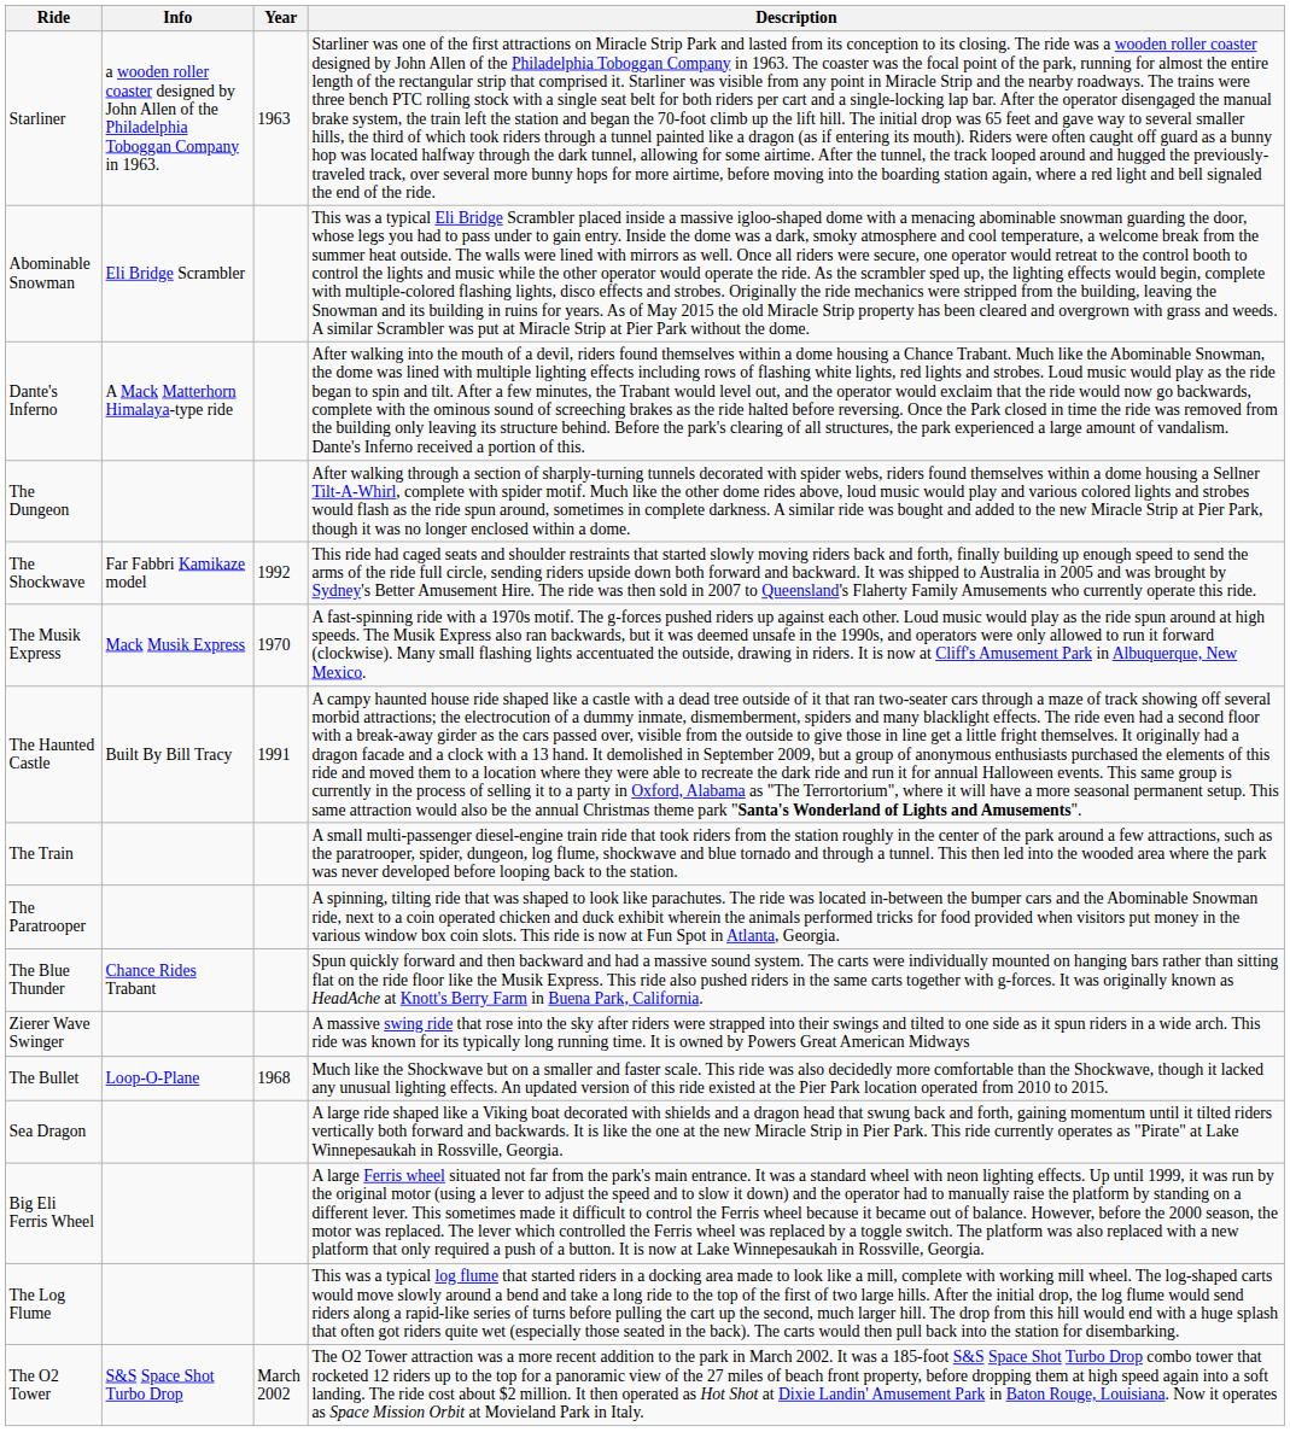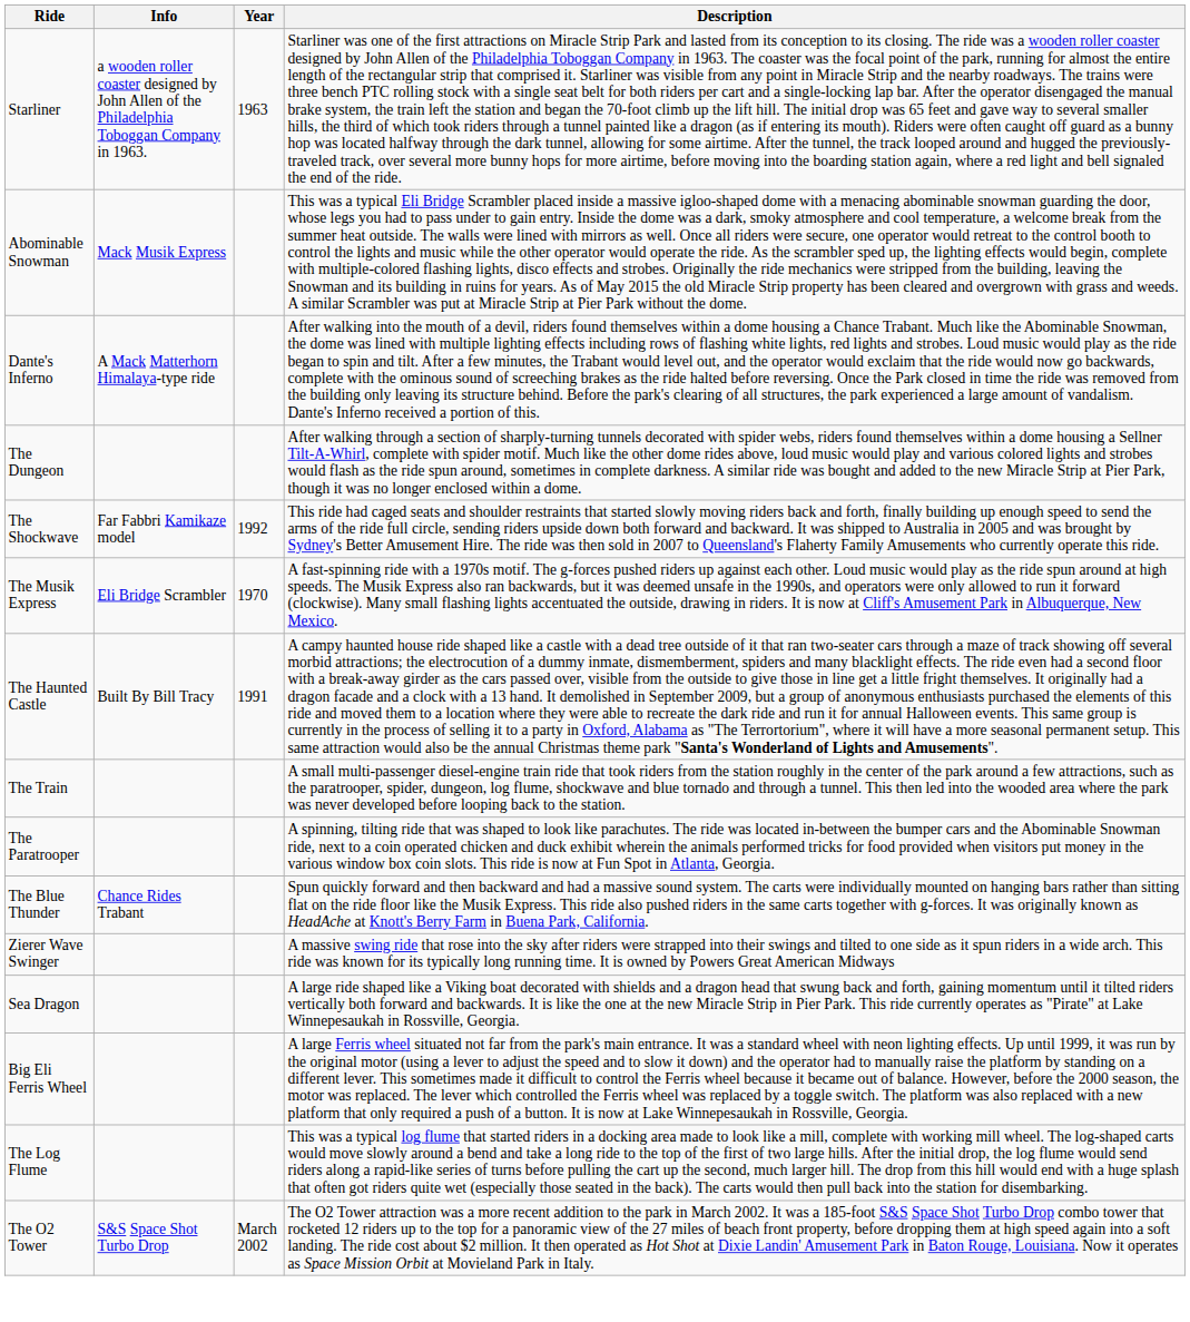 <table class="wikitable">
 <tr>
 <th>Ride</th>
 <th>Info</th>
 <th>Year</th>
 <th>Description</th>
 </tr>
 <tr>
 <td>Starliner</td>
 <td>a <a href='#'>wooden roller coaster</a> designed by John Allen of the <a href='#'>Philadelphia Toboggan Company</a> in 1963.</td>
 <td>1963</td>
 <td>Starliner was one of the first attractions on Miracle Strip Park and lasted from its conception to its closing. The ride was a <a href='#'>wooden roller coaster</a> designed by John Allen of the <a href='#'>Philadelphia Toboggan Company</a> in 1963. The coaster was the focal point of the park, running for almost the entire length of the rectangular strip that comprised it. Starliner was visible from any point in Miracle Strip and the nearby roadways. The trains were three bench PTC rolling stock with a single seat belt for both riders per cart and a single-locking lap bar. After the operator disengaged the manual brake system, the train left the station and began the 70-foot climb up the lift hill. The initial drop was 65 feet and gave way to several smaller hills, the third of which took riders through a tunnel painted like a dragon (as if entering its mouth). Riders were often caught off guard as a bunny hop was located halfway through the dark tunnel, allowing for some airtime. After the tunnel, the track looped around and hugged the previously-traveled track, over several more bunny hops for more airtime, before moving into the boarding station again, where a red light and bell signaled the end of the ride.</td>
 </tr>
 <tr>
 <td>Abominable Snowman</td>
-<td><a href='#'>Eli Bridge</a> Scrambler</td>
+<td><a href='#'>Mack</a> <a href='#'>Musik Express</a></td>
 <td></td>
 <td>This was a typical <a href='#'>Eli Bridge</a> Scrambler placed inside a massive igloo-shaped dome with a menacing abominable snowman guarding the door, whose legs you had to pass under to gain entry. Inside the dome was a dark, smoky atmosphere and cool temperature, a welcome break from the summer heat outside. The walls were lined with mirrors as well. Once all riders were secure, one operator would retreat to the control booth to control the lights and music while the other operator would operate the ride. As the scrambler sped up, the lighting effects would begin, complete with multiple-colored flashing lights, disco effects and strobes. Originally the ride mechanics were stripped from the building, leaving the Snowman and its building in ruins for years. As of May 2015 the old Miracle Strip property has been cleared and overgrown with grass and weeds.<br>A similar Scrambler was put at Miracle Strip at Pier Park without the dome.</td>
 </tr>
 <tr>
 <td>Dante's Inferno</td>
 <td>A <a href='#'>Mack</a> <a href='#'>Matterhorn</a> <a href='#'>Himalaya</a>-type ride</td>
 <td></td>
 <td>After walking into the mouth of a devil, riders found themselves within a dome housing a Chance Trabant. Much like the Abominable Snowman, the dome was lined with multiple lighting effects including rows of flashing white lights, red lights and strobes. Loud music would play as the ride began to spin and tilt. After a few minutes, the Trabant would level out, and the operator would exclaim that the ride would now go backwards, complete with the ominous sound of screeching brakes as the ride halted before reversing. Once the Park closed in time the ride was removed from the building only leaving its structure behind. Before the park's clearing of all structures, the park experienced a large amount of vandalism. Dante's Inferno received a portion of this.</td>
 </tr>
 <tr>
 <td>The Dungeon</td>
 <td></td>
 <td></td>
 <td>After walking through a section of sharply-turning tunnels decorated with spider webs, riders found themselves within a dome housing a Sellner <a href='#'>Tilt-A-Whirl</a>, complete with spider motif. Much like the other dome rides above, loud music would play and various colored lights and strobes would flash as the ride spun around, sometimes in complete darkness. A similar ride was bought and added to the new Miracle Strip at Pier Park, though it was no longer enclosed within a dome.</td>
 </tr>
 <tr>
 <td>The Shockwave</td>
 <td>Far Fabbri <a href='#'>Kamikaze</a> model</td>
 <td>1992</td>
 <td>This ride had caged seats and shoulder restraints that started slowly moving riders back and forth, finally building up enough speed to send the arms of the ride full circle, sending riders upside down both forward and backward. It was shipped to Australia in 2005 and was brought by <a href='#'>Sydney</a>'s Better Amusement Hire. The ride was then sold in 2007 to <a href='#'>Queensland</a>'s Flaherty Family Amusements who currently operate this ride.</td>
 </tr>
 <tr>
 <td>The Musik Express</td>
-<td><a href='#'>Mack</a> <a href='#'>Musik Express</a></td>
+<td><a href='#'>Eli Bridge</a> Scrambler</td>
 <td>1970</td>
 <td>A fast-spinning ride with a 1970s motif. The g-forces pushed riders up against each other. Loud music would play as the ride spun around at high speeds. The Musik Express also ran backwards, but it was deemed unsafe in the 1990s, and operators were only allowed to run it forward (clockwise). Many small flashing lights accentuated the outside, drawing in riders. It is now at <a href='#'>Cliff's Amusement Park</a> in <a href='#'>Albuquerque, New Mexico</a>.</td>
 </tr>
 <tr>
 <td>The Haunted Castle</td>
 <td>Built By Bill Tracy</td>
 <td>1991</td>
 <td>A campy haunted house ride shaped like a castle with a dead tree outside of it that ran two-seater cars through a maze of track showing off several morbid attractions; the electrocution of a dummy inmate, dismemberment, spiders and many blacklight effects. The ride even had a second floor with a break-away girder as the cars passed over, visible from the outside to give those in line get a little fright themselves. It originally had a dragon facade and a clock with a 13 hand. It demolished in September 2009, but a group of anonymous enthusiasts purchased the elements of this ride and moved them to a location where they were able to recreate the dark ride and run it for annual Halloween events. This same group is currently in the process of selling it to a party in <a href='#'>Oxford, Alabama</a> as "The Terrortorium", where it will have a more seasonal permanent setup. This same attraction would also be the annual Christmas theme park "<strong>Santa's Wonderland of Lights and Amusements</strong>".</td>
 </tr>
 <tr>
 <td>The Train</td>
 <td></td>
 <td></td>
 <td>A small multi-passenger diesel-engine train ride that took riders from the station roughly in the center of the park around a few attractions, such as the paratrooper, spider, dungeon, log flume, shockwave and blue tornado and through a tunnel. This then led into the wooded area where the park was never developed before looping back to the station.</td>
 </tr>
 <tr>
 <td>The Paratrooper</td>
 <td></td>
 <td></td>
 <td>A spinning, tilting ride that was shaped to look like parachutes. The ride was located in-between the bumper cars and the Abominable Snowman ride, next to a coin operated chicken and duck exhibit wherein the animals performed tricks for food provided when visitors put money in the various window box coin slots. This ride is now at Fun Spot in <a href='#'>Atlanta</a>, Georgia.</td>
 </tr>
 <tr>
 <td>The Blue Thunder</td>
 <td><a href='#'>Chance Rides</a> Trabant</td>
 <td></td>
 <td>Spun quickly forward and then backward and had a massive sound system. The carts were individually mounted on hanging bars rather than sitting flat on the ride floor like the Musik Express. This ride also pushed riders in the same carts together with g-forces. It was originally known as <em>HeadAche</em> at <a href='#'>Knott's Berry Farm</a> in <a href='#'>Buena Park, California</a>.</td>
 </tr>
 <tr>
 <td>Zierer Wave Swinger</td>
 <td></td>
 <td></td>
 <td>A massive <a href='#'>swing ride</a> that rose into the sky after riders were strapped into their swings and tilted to one side as it spun riders in a wide arch. This ride was known for its typically long running time. It is owned by Powers Great American Midways</td>
 </tr>
 <tr>
-<td>The Bullet</td>
-<td><a href='#'>Loop-O-Plane</a></td>
-<td>1968</td>
-<td>Much like the Shockwave but on a smaller and faster scale. This ride was also decidedly more comfortable than the Shockwave, though it lacked any unusual lighting effects. An updated version of this ride existed at the Pier Park location operated from 2010 to 2015.</td>
-</tr>
-<tr>
 <td>Sea Dragon</td>
 <td></td>
 <td></td>
 <td>A large ride shaped like a Viking boat decorated with shields and a dragon head that swung back and forth, gaining momentum until it tilted riders vertically both forward and backwards. It is like the one at the new Miracle Strip in Pier Park. This ride currently operates as "Pirate" at Lake Winnepesaukah in Rossville, Georgia.</td>
 </tr>
 <tr>
 <td>Big Eli Ferris Wheel</td>
 <td></td>
 <td></td>
 <td>A large <a href='#'>Ferris wheel</a> situated not far from the park's main entrance. It was a standard wheel with neon lighting effects. Up until 1999, it was run by the original motor (using a lever to adjust the speed and to slow it down) and the operator had to manually raise the platform by standing on a different lever. This sometimes made it difficult to control the Ferris wheel because it became out of balance. However, before the 2000 season, the motor was replaced. The lever which controlled the Ferris wheel was replaced by a toggle switch. The platform was also replaced with a new platform that only required a push of a button. It is now at Lake Winnepesaukah in Rossville, Georgia.</td>
 </tr>
 <tr>
 <td>The Log Flume</td>
 <td></td>
 <td></td>
 <td>This was a typical <a href='#'>log flume</a> that started riders in a docking area made to look like a mill, complete with working mill wheel. The log-shaped carts would move slowly around a bend and take a long ride to the top of the first of two large hills. After the initial drop, the log flume would send riders along a rapid-like series of turns before pulling the cart up the second, much larger hill. The drop from this hill would end with a huge splash that often got riders quite wet (especially those seated in the back). The carts would then pull back into the station for disembarking.</td>
 </tr>
 <tr>
 <td>The O2 Tower</td>
 <td><a href='#'>S&S</a> <a href='#'>Space Shot</a> <a href='#'>Turbo Drop</a></td>
 <td>March 2002</td>
 <td>The O2 Tower attraction was a more recent addition to the park in March 2002. It was a 185-foot <a href='#'>S&S</a> <a href='#'>Space Shot</a> <a href='#'>Turbo Drop</a> combo tower that rocketed 12 riders up to the top for a panoramic view of the 27 miles of beach front property, before dropping them at high speed again into a soft landing. The ride cost about $2 million. It then operated as <em>Hot Shot</em> at <a href='#'>Dixie Landin' Amusement Park</a> in <a href='#'>Baton Rouge, Louisiana</a>. Now it operates as <em>Space Mission Orbit</em> at Movieland Park in Italy. </td>
 </tr>
 </table>
